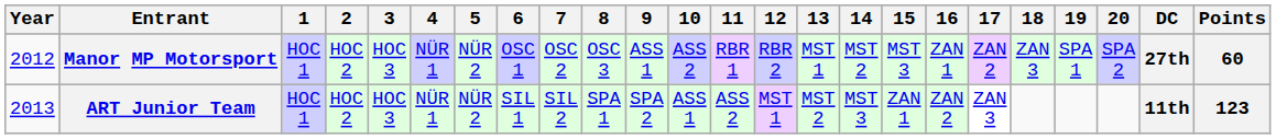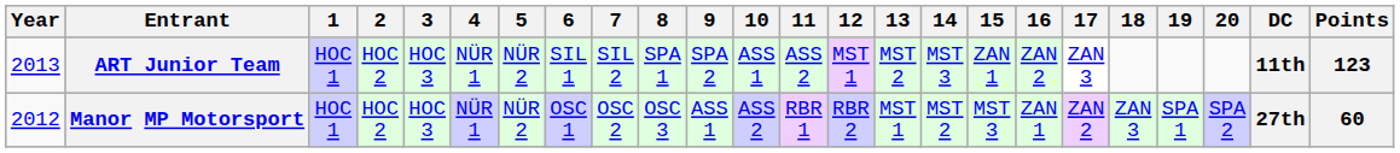 <table class="wikitable" style="text-align:center; font-size:85%">
 <tr>
 <th>Year</th>
 <th>Entrant</th>
 <th>1</th>
 <th>2</th>
 <th>3</th>
 <th>4</th>
 <th>5</th>
 <th>6</th>
 <th>7</th>
 <th>8</th>
 <th>9</th>
 <th>10</th>
 <th>11</th>
 <th>12</th>
 <th>13</th>
 <th>14</th>
 <th>15</th>
 <th>16</th>
 <th>17</th>
 <th>18</th>
 <th>19</th>
 <th>20</th>
 <th>DC</th>
 <th>Points</th>
 </tr>
 <tr>
+<td><a href='#'>2013</a></td>
+<th><a href='#'>ART Junior Team</a></th>
+<td style="background:#cfcfff;"><a href='#'>HOC<br>1</a><br></td>
+<td style="background:#dfffdf;"><a href='#'>HOC<br>2</a><br></td>
+<td style="background:#dfffdf;"><a href='#'>HOC<br>3</a><br></td>
+<td style="background:#dfffdf;"><a href='#'>NÜR<br>1</a><br></td>
+<td style="background:#dfffdf;"><a href='#'>NÜR<br>2</a><br></td>
+<td style="background:#dfffdf;"><a href='#'>SIL<br>1</a><br></td>
+<td style="background:#dfffdf;"><a href='#'>SIL<br>2</a><br></td>
+<td style="background:#dfffdf;"><a href='#'>SPA<br>1</a><br></td>
+<td style="background:#dfffdf;"><a href='#'>SPA<br>2</a><br></td>
+<td style="background:#dfffdf;"><a href='#'>ASS<br>1</a><br></td>
+<td style="background:#dfffdf;"><a href='#'>ASS<br>2</a><br></td>
+<td style="background:#efcfff;"><a href='#'>MST<br>1</a><br></td>
+<td style="background:#dfffdf;"><a href='#'>MST<br>2</a><br></td>
+<td style="background:#dfffdf;"><a href='#'>MST<br>3</a><br></td>
+<td style="background:#dfffdf;"><a href='#'>ZAN<br>1</a><br></td>
+<td style="background:#dfffdf;"><a href='#'>ZAN<br>2</a><br></td>
+<td style="background:#FFFFFF;"><a href='#'>ZAN<br>3</a><br></td>
+<td></td>
+<td></td>
+<td></td>
+<th>11th</th>
+<th>123</th>
+</tr>
+<tr>
 <td><a href='#'>2012</a></td>
 <th><a href='#'>Manor</a> <a href='#'>MP Motorsport</a></th>
 <td style="background:#cfcfff;"><a href='#'>HOC<br>1</a><br></td>
 <td style="background:#dfffdf;"><a href='#'>HOC<br>2</a><br></td>
 <td style="background:#dfffdf;"><a href='#'>HOC<br>3</a><br></td>
 <td style="background:#cfcfff;"><a href='#'>NÜR<br>1</a><br></td>
 <td style="background:#dfffdf;"><a href='#'>NÜR<br>2</a><br></td>
 <td style="background:#cfcfff;"><a href='#'>OSC<br>1</a><br></td>
 <td style="background:#dfffdf;"><a href='#'>OSC<br>2</a><br></td>
 <td style="background:#dfffdf;"><a href='#'>OSC<br>3</a><br></td>
 <td style="background:#dfffdf;"><a href='#'>ASS<br>1</a><br></td>
 <td style="background:#cfcfff;"><a href='#'>ASS<br>2</a><br></td>
 <td style="background:#efcfff;"><a href='#'>RBR<br>1</a><br></td>
 <td style="background:#cfcfff;"><a href='#'>RBR<br>2</a><br></td>
 <td style="background:#dfffdf;"><a href='#'>MST<br>1</a><br></td>
 <td style="background:#dfffdf;"><a href='#'>MST<br>2</a><br></td>
 <td style="background:#dfffdf;"><a href='#'>MST<br>3</a><br></td>
 <td style="background:#dfffdf;"><a href='#'>ZAN<br>1</a><br></td>
 <td style="background:#efcfff;"><a href='#'>ZAN<br>2</a><br></td>
 <td style="background:#dfffdf;"><a href='#'>ZAN<br>3</a><br></td>
 <td style="background:#dfffdf;"><a href='#'>SPA<br>1</a><br></td>
 <td style="background:#cfcfff;"><a href='#'>SPA<br>2</a><br></td>
 <th>27th</th>
 <th>60</th>
 </tr>
-<tr>
-<td><a href='#'>2013</a></td>
-<th><a href='#'>ART Junior Team</a></th>
-<td style="background:#cfcfff;"><a href='#'>HOC<br>1</a><br></td>
-<td style="background:#dfffdf;"><a href='#'>HOC<br>2</a><br></td>
-<td style="background:#dfffdf;"><a href='#'>HOC<br>3</a><br></td>
-<td style="background:#dfffdf;"><a href='#'>NÜR<br>1</a><br></td>
-<td style="background:#dfffdf;"><a href='#'>NÜR<br>2</a><br></td>
-<td style="background:#dfffdf;"><a href='#'>SIL<br>1</a><br></td>
-<td style="background:#dfffdf;"><a href='#'>SIL<br>2</a><br></td>
-<td style="background:#dfffdf;"><a href='#'>SPA<br>1</a><br></td>
-<td style="background:#dfffdf;"><a href='#'>SPA<br>2</a><br></td>
-<td style="background:#dfffdf;"><a href='#'>ASS<br>1</a><br></td>
-<td style="background:#dfffdf;"><a href='#'>ASS<br>2</a><br></td>
-<td style="background:#efcfff;"><a href='#'>MST<br>1</a><br></td>
-<td style="background:#dfffdf;"><a href='#'>MST<br>2</a><br></td>
-<td style="background:#dfffdf;"><a href='#'>MST<br>3</a><br></td>
-<td style="background:#dfffdf;"><a href='#'>ZAN<br>1</a><br></td>
-<td style="background:#dfffdf;"><a href='#'>ZAN<br>2</a><br></td>
-<td style="background:#FFFFFF;"><a href='#'>ZAN<br>3</a><br></td>
-<td></td>
-<td></td>
-<td></td>
-<th>11th</th>
-<th>123</th>
-</tr>
 </table>
